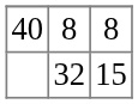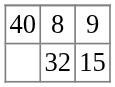 <table border="1" cellpadding="2" cellspacing="0" align="left" style="margin:1em 1em 1em 1em; border-collapse: collapse;">
 <tr bgcolor="#E3E3E3">
 </tr>
 <tr>
 <td align="center">40</td>
 <td align="center">8</td>
-<td align="center">8</td>
+<td align="center">9</td>
 </tr>
 <tr>
 <td align="center"> </td>
 <td align="center">32</td>
 <td align="center">15</td>
 </tr>
 </table>
